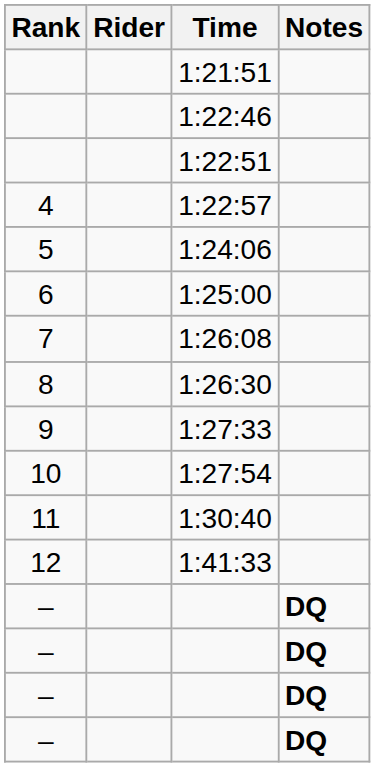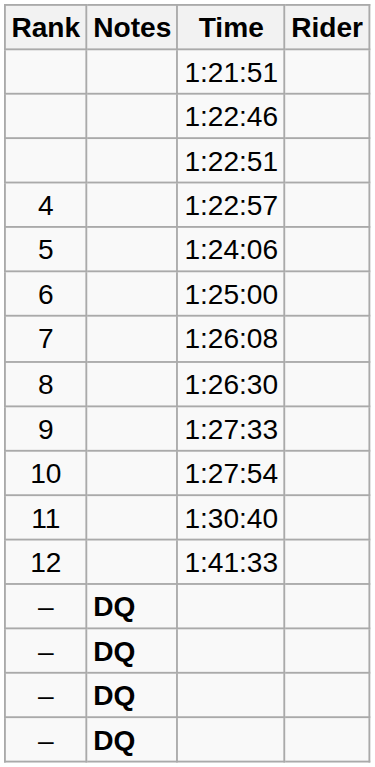 <table class="wikitable" style="font-size:95%" style="width:35em;">
 <tr>
 <th>Rank</th>
+<th>Notes</th>
+<th>Time</th>
 <th>Rider</th>
-<th>Time</th>
-<th>Notes</th>
 </tr>
 <tr>
 <td align=center></td>
 <td></td>
 <td>1:21:51</td>
 <td></td>
 </tr>
 <tr>
 <td align=center></td>
 <td></td>
 <td>1:22:46</td>
 <td></td>
 </tr>
 <tr>
 <td align=center></td>
 <td></td>
 <td>1:22:51</td>
 <td></td>
 </tr>
 <tr>
 <td align=center>4</td>
+<td><strong></strong></td>
+<td>1:22:57</td>
 <td></td>
-<td>1:22:57</td>
-<td><strong></strong></td>
 </tr>
 <tr>
 <td align=center>5</td>
+<td><strong></strong></td>
+<td>1:24:06</td>
 <td></td>
-<td>1:24:06</td>
-<td><strong></strong></td>
 </tr>
 <tr>
 <td align=center>6</td>
 <td></td>
 <td>1:25:00</td>
 <td></td>
 </tr>
 <tr>
 <td align=center>7</td>
 <td></td>
 <td>1:26:08</td>
 <td></td>
 </tr>
 <tr>
 <td align=center>8</td>
 <td></td>
 <td>1:26:30</td>
 <td></td>
 </tr>
 <tr>
 <td align=center>9</td>
 <td></td>
 <td>1:27:33</td>
 <td></td>
 </tr>
 <tr>
 <td align=center>10</td>
 <td></td>
 <td>1:27:54</td>
 <td></td>
 </tr>
 <tr>
 <td align=center>11</td>
 <td></td>
 <td>1:30:40</td>
 <td></td>
 </tr>
 <tr>
 <td align=center>12</td>
 <td></td>
 <td>1:41:33</td>
 <td></td>
 </tr>
 <tr>
 <td align=center>–</td>
+<td><strong>DQ</strong></td>
 <td></td>
 <td></td>
-<td><strong>DQ</strong></td>
 </tr>
 <tr>
 <td align=center>–</td>
+<td><strong>DQ</strong></td>
 <td></td>
 <td></td>
-<td><strong>DQ</strong></td>
 </tr>
 <tr>
 <td align=center>–</td>
+<td><strong>DQ</strong></td>
 <td></td>
 <td></td>
-<td><strong>DQ</strong></td>
 </tr>
 <tr>
 <td align=center>–</td>
+<td><strong>DQ</strong></td>
 <td></td>
 <td></td>
-<td><strong>DQ</strong></td>
 </tr>
 </table>
